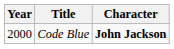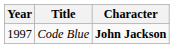 <table class="wikitable">
 <tr>
 <th>Year</th>
 <th>Title</th>
 <th>Character</th>
 </tr>
 <tr>
-<td>2000</td>
+<td>1997</td>
 <td><em>Code Blue</em></td>
 <td><strong>John Jackson</strong></td>
 </tr>
 </table>
